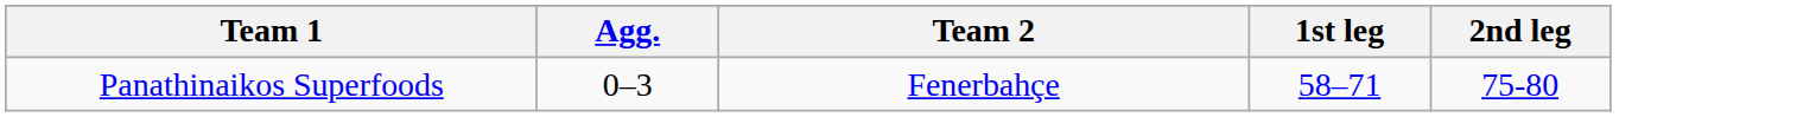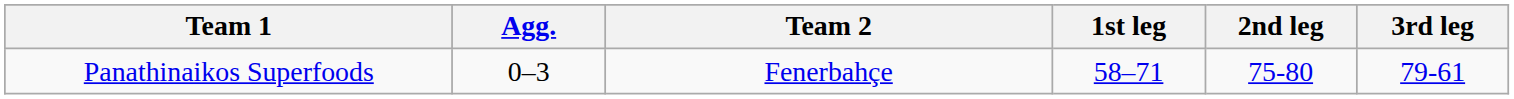 <table class=wikitable style="text-align:center">
 <tr>
 <th width=250>Team 1</th>
 <th width=80><a href='#'>Agg.</a></th>
 <th width=250>Team 2</th>
 <th width=80>1st leg</th>
 <th width=80>2nd leg</th>
+<th width=80>3rd leg</th>
 </tr>
 <tr>
 <td align=center><a href='#'>Panathinaikos Superfoods</a> </td>
 <td>0–3</td>
 <td align=center> <a href='#'>Fenerbahçe</a></td>
 <td><a href='#'>58–71</a></td>
 <td><a href='#'>75-80</a></td>
+<td><a href='#'>79-61</a></td>
 </tr>
 </table>
